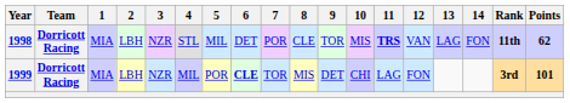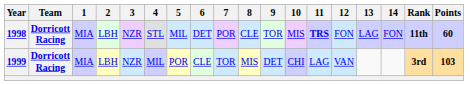 <table class="wikitable" style="text-align:center; font-size:90%">
 <tr>
 <th>Year</th>
 <th>Team</th>
 <th>1</th>
 <th>2</th>
 <th>3</th>
 <th>4</th>
 <th>5</th>
 <th>6</th>
 <th>7</th>
 <th>8</th>
 <th>9</th>
 <th>10</th>
 <th>11</th>
 <th>12</th>
 <th>13</th>
 <th>14</th>
 <th>Rank</th>
 <th>Points</th>
 </tr>
 <tr>
 <th><a href='#'>1998</a></th>
 <th><a href='#'>Dorricott Racing</a></th>
 <td style="background:#CFCFFF;"><a href='#'>MIA</a><br></td>
 <td style="background:#DFFFDF;"><a href='#'>LBH</a><br></td>
 <td style="background:#EFCFFF;"><a href='#'>NZR</a><br></td>
 <td style="background:#DFDFDF;"><a href='#'>STL</a><br></td>
 <td style="background:#CFEAFF;"><a href='#'>MIL</a><br></td>
 <td style="background:#CFEAFF;"><a href='#'>DET</a><br></td>
 <td style="background:#EFCFFF;"><a href='#'>POR</a><br></td>
 <td style="background:#CFEAFF;"><a href='#'>CLE</a><br></td>
 <td style="background:#DFFFDF;"><a href='#'>TOR</a><br></td>
 <td style="background:#EFCFFF;"><a href='#'>MIS</a><br></td>
 <td style="background:#CFCFFF;"><strong><a href='#'>TRS</a><br></strong></td>
-<td style="background:#CFEAFF;"><a href='#'>VAN</a><br></td>
+<td style="background:#CFEAFF;"><a href='#'>FON</a><br></td>
 <td style="background:#CFCFFF;"><a href='#'>LAG</a><br></td>
 <td style="background:#CFCFFF;"><a href='#'>FON</a><br></td>
 <th style="background:#CFCFFF;">11th</th>
-<th style="background:#CFCFFF;">62</th>
+<th style="background:#CFCFFF;">60</th>
 </tr>
 <tr>
 <th><a href='#'>1999</a></th>
 <th><a href='#'>Dorricott Racing</a></th>
 <td style="background:#CFCFFF;"><a href='#'>MIA</a><br></td>
 <td style="background:#FFFFBF;"><a href='#'>LBH</a><br></td>
 <td style="background:#CFEAFF;"><a href='#'>NZR</a><br></td>
 <td style="background:#CFCFFF;"><a href='#'>MIL</a><br></td>
 <td style="background:#FFFFBF;"><a href='#'>POR</a><br></td>
-<td style="background:#DFFFDF;"><strong><a href='#'>CLE</a><br></strong></td>
+<td style="background:#DFFFDF;"><a href='#'>CLE</a><br></td>
 <td style="background:#CFEAFF;"><a href='#'>TOR</a><br></td>
 <td style="background:#FFFFBF;"><a href='#'>MIS</a><br></td>
 <td style="background:#CFEAFF;"><a href='#'>DET</a><br></td>
 <td style="background:#CFCFFF;"><a href='#'>CHI</a><br></td>
 <td style="background:#CFEAFF;"><a href='#'>LAG</a><br></td>
-<td style="background:#CFEAFF;"><a href='#'>FON</a><br></td>
+<td style="background:#CFEAFF;"><a href='#'>VAN</a><br></td>
 <td></td>
 <td></td>
 <td style="background:#FFDF9F;"><strong>3rd</strong></td>
-<td style="background:#FFDF9F;"><strong>101</strong></td>
+<td style="background:#FFDF9F;"><strong>103</strong></td>
 </tr>
 <tr>
 <th colspan="18"></th>
 </tr>
 </table>
